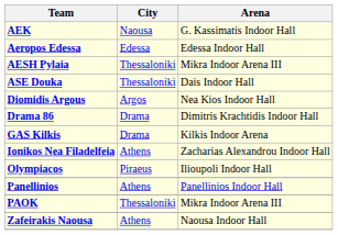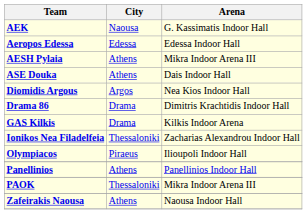 <table class="wikitable sortable">
 <tr>
 <th>Team</th>
 <th>City</th>
 <th>Arena</th>
 </tr>
 <tr bgcolor=ffffe0>
 <td><strong><a href='#'>AEK</a></strong></td>
 <td><a href='#'>Naousa</a></td>
 <td>G. Kassimatis Indoor Hall</td>
 </tr>
 <tr bgcolor=ffffe0>
 <td><strong><a href='#'>Aeropos Edessa</a></strong></td>
 <td><a href='#'>Edessa</a></td>
 <td>Edessa Indoor Hall</td>
 </tr>
 <tr bgcolor=ffffe0>
 <td><strong><a href='#'>AESH Pylaia</a></strong></td>
-<td><a href='#'>Thessaloniki</a></td>
+<td><a href='#'>Athens</a></td>
 <td>Mikra Indoor Arena III</td>
 </tr>
 <tr bgcolor=ffffe0>
 <td><strong><a href='#'>ASE Douka</a></strong></td>
-<td><a href='#'>Thessaloniki</a></td>
+<td><a href='#'>Athens</a></td>
 <td>Dais Indoor Hall</td>
 </tr>
 <tr bgcolor=ffffe0>
 <td><strong><a href='#'>Diomidis Argous</a></strong></td>
 <td><a href='#'>Argos</a></td>
 <td>Nea Kios Indoor Hall</td>
 </tr>
 <tr bgcolor=ffffe0>
 <td><strong><a href='#'>Drama 86</a></strong></td>
 <td><a href='#'>Drama</a></td>
 <td>Dimitris Krachtidis Indoor Hall</td>
 </tr>
 <tr bgcolor=ffffe0>
 <td><strong><a href='#'>GAS Kilkis</a></strong></td>
 <td><a href='#'>Drama</a></td>
 <td>Kilkis Indoor Arena</td>
 </tr>
 <tr bgcolor=ffffe0>
 <td><strong><a href='#'>Ionikos Nea Filadelfeia</a></strong></td>
-<td><a href='#'>Athens</a></td>
+<td><a href='#'>Thessaloniki</a></td>
 <td>Zacharias Alexandrou Indoor Hall</td>
 </tr>
 <tr bgcolor=ffffe0>
 <td><strong><a href='#'>Olympiacos</a></strong></td>
 <td><a href='#'>Piraeus</a></td>
 <td>Ilioupoli Indoor Hall</td>
 </tr>
 <tr>
 </tr>
 <tr bgcolor=ffffe0>
 <td><strong><a href='#'>Panellinios</a></strong></td>
 <td><a href='#'>Athens</a></td>
 <td><a href='#'>Panellinios Indoor Hall</a></td>
 </tr>
 <tr>
 </tr>
 <tr bgcolor=ffffe0>
 <td><strong><a href='#'>PAOK</a></strong></td>
 <td><a href='#'>Thessaloniki</a></td>
 <td>Mikra Indoor Arena III</td>
 </tr>
 <tr>
 </tr>
 <tr bgcolor=ffffe0>
 <td><strong><a href='#'>Zafeirakis Naousa</a></strong></td>
 <td><a href='#'>Athens</a></td>
 <td>Naousa Indoor Hall</td>
 </tr>
 <tr>
 </tr>
 </table>
